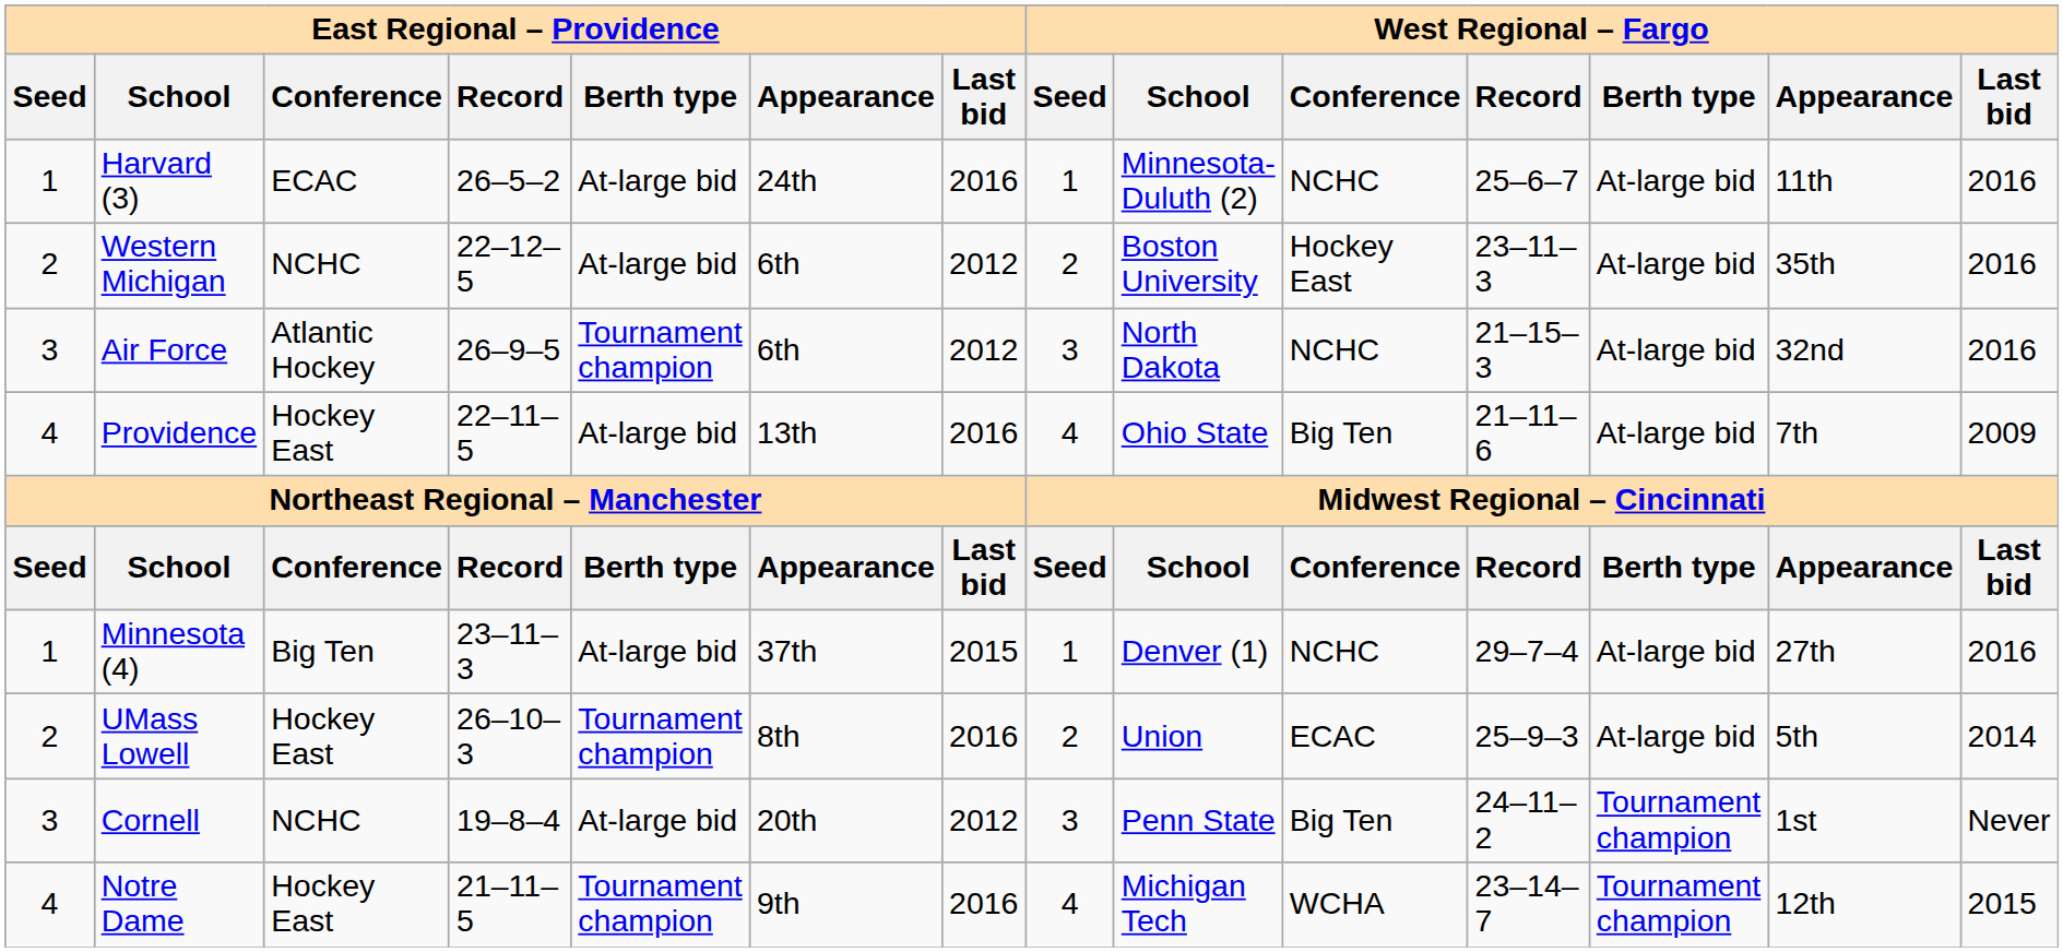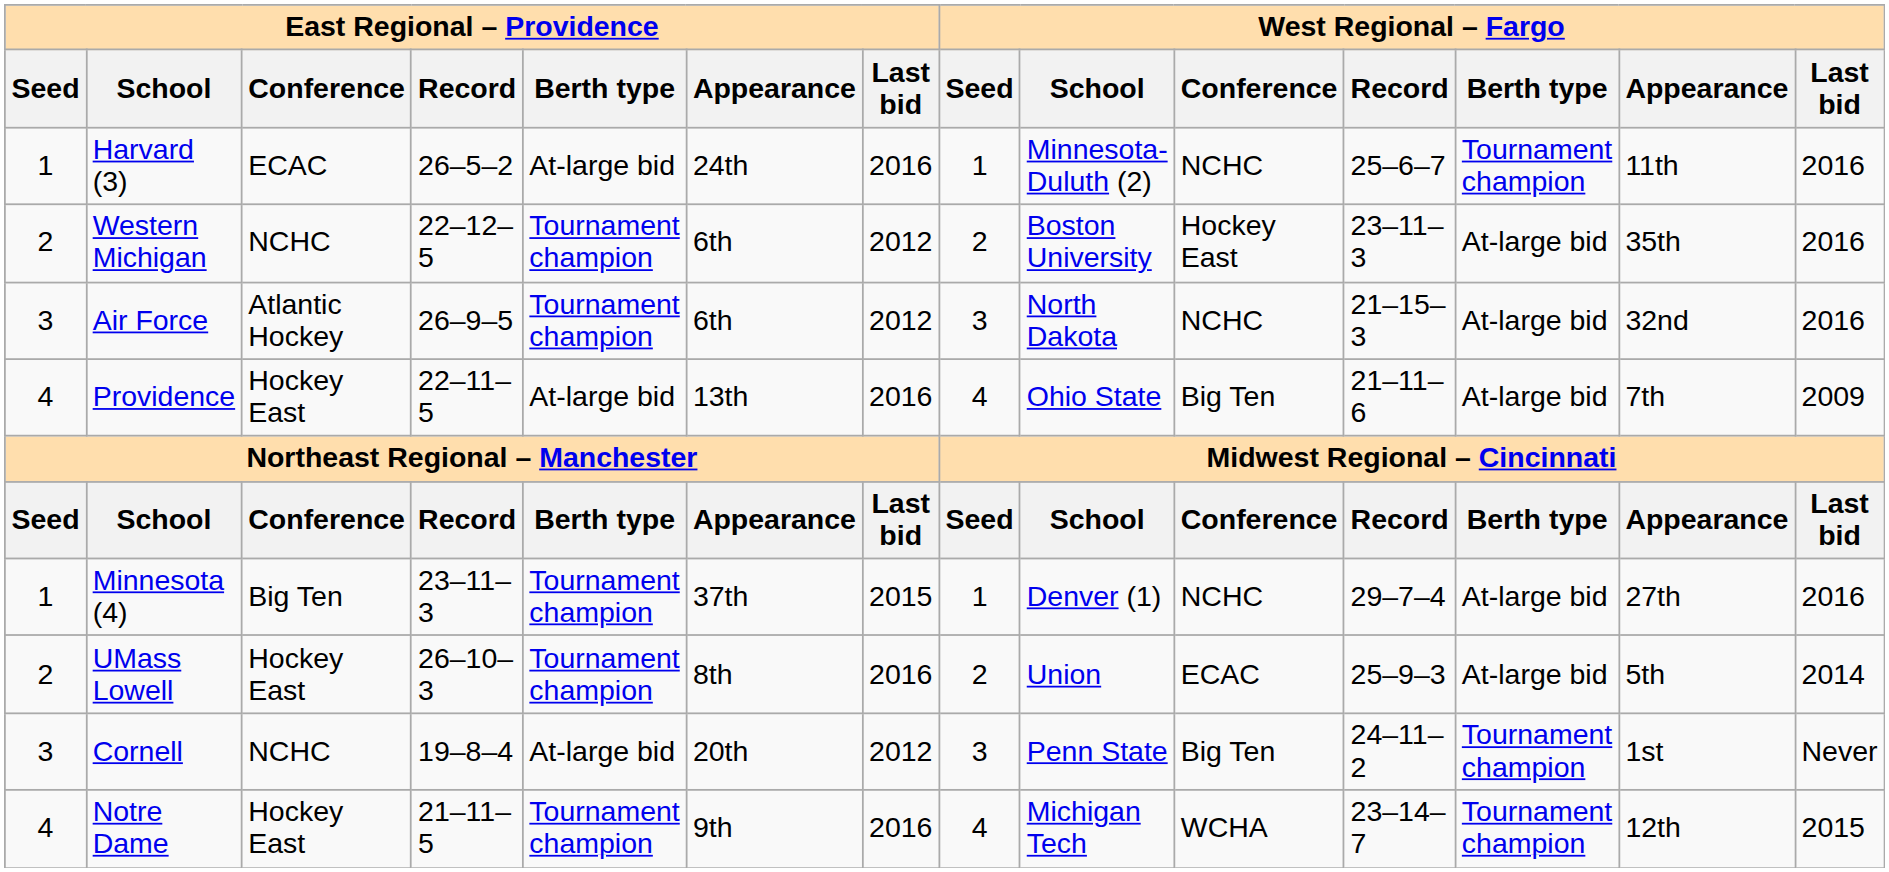 <table class="wikitable">
 <tr>
 <th colspan="7" style="background:#ffdead;">East Regional – <a href='#'>Providence</a></th>
 <th colspan="7" style="background:#ffdead;">West Regional – <a href='#'>Fargo</a></th>
 </tr>
 <tr>
 <th>Seed</th>
 <th>School</th>
 <th>Conference</th>
 <th>Record</th>
 <th>Berth type</th>
 <th>Appearance</th>
 <th>Last bid</th>
 <th>Seed</th>
 <th>School</th>
 <th>Conference</th>
 <th>Record</th>
 <th>Berth type</th>
 <th>Appearance</th>
 <th>Last bid</th>
 </tr>
 <tr>
 <td align=center>1</td>
 <td><a href='#'>Harvard</a> (3)</td>
 <td>ECAC</td>
 <td>26–5–2</td>
 <td>At-large bid</td>
 <td>24th</td>
 <td>2016</td>
 <td align=center>1</td>
 <td><a href='#'>Minnesota-Duluth</a> (2)</td>
 <td>NCHC</td>
 <td>25–6–7</td>
-<td>At-large bid</td>
+<td><a href='#'>Tournament champion</a></td>
 <td>11th</td>
 <td>2016</td>
 </tr>
 <tr>
 <td align=center>2</td>
 <td><a href='#'>Western Michigan</a></td>
 <td>NCHC</td>
 <td>22–12–5</td>
-<td>At-large bid</td>
+<td><a href='#'>Tournament champion</a></td>
 <td>6th</td>
 <td>2012</td>
 <td align=center>2</td>
 <td><a href='#'>Boston University</a></td>
 <td>Hockey East</td>
 <td>23–11–3</td>
 <td>At-large bid</td>
 <td>35th</td>
 <td>2016</td>
 </tr>
 <tr>
 <td align=center>3</td>
 <td><a href='#'>Air Force</a></td>
 <td>Atlantic Hockey</td>
 <td>26–9–5</td>
 <td><a href='#'>Tournament champion</a></td>
 <td>6th</td>
 <td>2012</td>
 <td align=center>3</td>
 <td><a href='#'>North Dakota</a></td>
 <td>NCHC</td>
 <td>21–15–3</td>
 <td>At-large bid</td>
 <td>32nd</td>
 <td>2016</td>
 </tr>
 <tr>
 <td align=center>4</td>
 <td><a href='#'>Providence</a></td>
 <td>Hockey East</td>
 <td>22–11–5</td>
 <td>At-large bid</td>
 <td>13th</td>
 <td>2016</td>
 <td align=center>4</td>
 <td><a href='#'>Ohio State</a></td>
 <td>Big Ten</td>
 <td>21–11–6</td>
 <td>At-large bid</td>
 <td>7th</td>
 <td>2009</td>
 </tr>
 <tr>
 <th colspan="7" style="background:#ffdead;">Northeast Regional – <a href='#'>Manchester</a></th>
 <th colspan="7" style="background:#ffdead;">Midwest Regional – <a href='#'>Cincinnati</a></th>
 </tr>
 <tr>
 <th>Seed</th>
 <th>School</th>
 <th>Conference</th>
 <th>Record</th>
 <th>Berth type</th>
 <th>Appearance</th>
 <th>Last bid</th>
 <th>Seed</th>
 <th>School</th>
 <th>Conference</th>
 <th>Record</th>
 <th>Berth type</th>
 <th>Appearance</th>
 <th>Last bid</th>
 </tr>
 <tr>
 <td align=center>1</td>
 <td><a href='#'>Minnesota</a> (4)</td>
 <td>Big Ten</td>
 <td>23–11–3</td>
-<td>At-large bid</td>
+<td><a href='#'>Tournament champion</a></td>
 <td>37th</td>
 <td>2015</td>
 <td align=center>1</td>
 <td><a href='#'>Denver</a> (1)</td>
 <td>NCHC</td>
 <td>29–7–4</td>
 <td>At-large bid</td>
 <td>27th</td>
 <td>2016</td>
 </tr>
 <tr>
 <td align=center>2</td>
 <td><a href='#'>UMass Lowell</a></td>
 <td>Hockey East</td>
 <td>26–10–3</td>
 <td><a href='#'>Tournament champion</a></td>
 <td>8th</td>
 <td>2016</td>
 <td align=center>2</td>
 <td><a href='#'>Union</a></td>
 <td>ECAC</td>
 <td>25–9–3</td>
 <td>At-large bid</td>
 <td>5th</td>
 <td>2014</td>
 </tr>
 <tr>
 <td align=center>3</td>
 <td><a href='#'>Cornell</a></td>
 <td>NCHC</td>
 <td>19–8–4</td>
 <td>At-large bid</td>
 <td>20th</td>
 <td>2012</td>
 <td align=center>3</td>
 <td><a href='#'>Penn State</a></td>
 <td>Big Ten</td>
 <td>24–11–2</td>
 <td><a href='#'>Tournament champion</a></td>
 <td>1st</td>
 <td>Never</td>
 </tr>
 <tr>
 <td align=center>4</td>
 <td><a href='#'>Notre Dame</a></td>
 <td>Hockey East</td>
 <td>21–11–5</td>
 <td><a href='#'>Tournament champion</a></td>
 <td>9th</td>
 <td>2016</td>
 <td align=center>4</td>
 <td><a href='#'>Michigan Tech</a></td>
 <td>WCHA</td>
 <td>23–14–7</td>
 <td><a href='#'>Tournament champion</a></td>
 <td>12th</td>
 <td>2015</td>
 </tr>
 </table>
